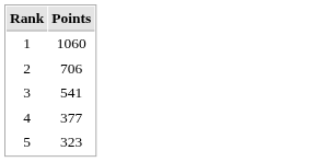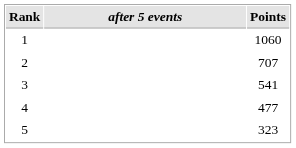 <table cellspacing="1" cellpadding="3" style="border:1px solid #aaa; font-size:86%;">
 <tr style="background:#e4e4e4;">
 <th style="border-bottom:1px solid #aaa; width:10px;">Rank</th>
+<th style="border-bottom:1px solid #aaa; width:200px;"><em>after 5 events</em></th>
 <th style="border-bottom:1px solid #aaa; width:20px;">Points</th>
 </tr>
 <tr>
 <td align=center>1</td>
+<td></td>
 <td align=center>1060</td>
 </tr>
 <tr>
 <td align=center>2</td>
-<td align=center>706</td>
+<td></td>
+<td align=center>707</td>
 </tr>
 <tr>
 <td align=center>3</td>
+<td></td>
 <td align=center>541</td>
 </tr>
 <tr>
 <td align=center>4</td>
-<td align=center>377</td>
+<td></td>
+<td align=center>477</td>
 </tr>
 <tr>
 <td align=center>5</td>
+<td></td>
 <td align=center>323</td>
 </tr>
 </table>
